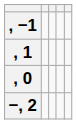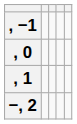 <table class="wikitable">
 <tr ---- valign="center">
 <th></th>
 <th></th>
 <th></th>
 <th></th>
 <th></th>
 </tr>
 <tr ---- valign="center"  align="center">
 <th>, −1</th>
 <td></td>
 <td></td>
 <td></td>
 <td></td>
 </tr>
 <tr ---- valign="center"  align="center">
-<th>, 1</th>
+<th>, 0</th>
 <td></td>
 <td></td>
 <td></td>
 <td></td>
 </tr>
 <tr ---- valign="center"  align="center">
-<th>, 0</th>
+<th>, 1</th>
 <td></td>
 <td></td>
 <td></td>
 <td></td>
 </tr>
 <tr ---- valign="center"  align="center">
 <th>−, 2</th>
 <td></td>
 <td></td>
 <td></td>
 <td></td>
 </tr>
 </table>
